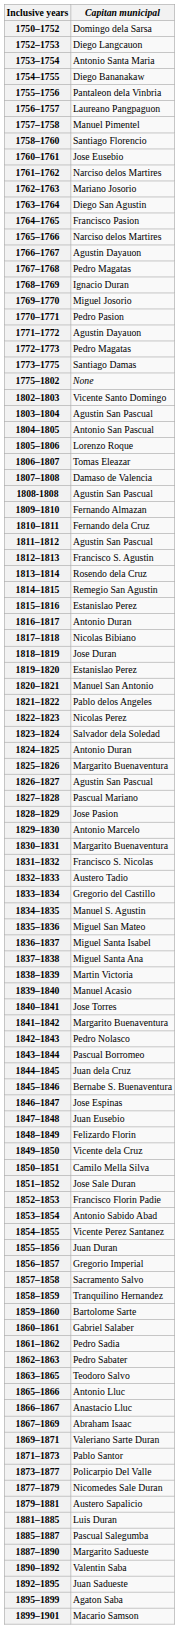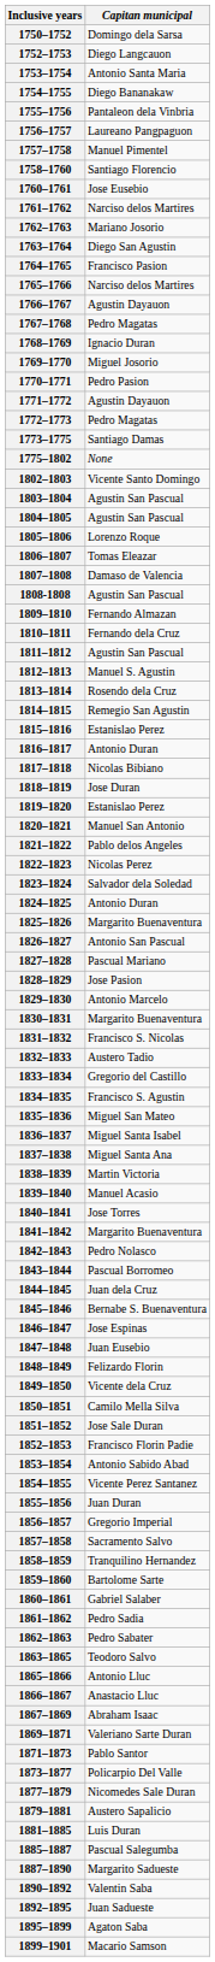 <table class="wikitable collapsible autocollapse" style="font-size:95%">
 <tr>
 <th scope="col">Inclusive years</th>
 <th scope="col"><em>Capitan municipal</em></th>
 </tr>
 <tr>
 <th scope="row">1750–1752</th>
 <td>Domingo dela Sarsa</td>
 </tr>
 <tr>
 <th scope="row">1752–1753</th>
 <td>Diego Langcauon</td>
 </tr>
 <tr>
 <th scope="row">1753–1754</th>
 <td>Antonio Santa Maria</td>
 </tr>
 <tr>
 <th scope="row">1754–1755</th>
 <td>Diego Bananakaw</td>
 </tr>
 <tr>
 <th scope="row">1755–1756</th>
 <td>Pantaleon dela Vinbria</td>
 </tr>
 <tr>
 <th scope="row">1756–1757</th>
 <td>Laureano Pangpaguon</td>
 </tr>
 <tr>
 <th scope="row">1757–1758</th>
 <td>Manuel Pimentel</td>
 </tr>
 <tr>
 <th scope="row">1758–1760</th>
 <td>Santiago Florencio</td>
 </tr>
 <tr>
 <th scope="row">1760–1761</th>
 <td>Jose Eusebio</td>
 </tr>
 <tr>
 <th scope="row">1761–1762</th>
 <td>Narciso delos Martires</td>
 </tr>
 <tr>
 <th scope="row">1762–1763</th>
 <td>Mariano Josorio</td>
 </tr>
 <tr>
 <th scope="row">1763–1764</th>
 <td>Diego San Agustin</td>
 </tr>
 <tr>
 <th scope="row">1764–1765</th>
 <td>Francisco Pasion</td>
 </tr>
 <tr>
 <th scope="row">1765–1766</th>
 <td>Narciso delos Martires</td>
 </tr>
 <tr>
 <th scope="row">1766–1767</th>
 <td>Agustin Dayauon</td>
 </tr>
 <tr>
 <th scope="row">1767–1768</th>
 <td>Pedro Magatas</td>
 </tr>
 <tr>
 <th scope="row">1768–1769</th>
 <td>Ignacio Duran</td>
 </tr>
 <tr>
 <th scope="row">1769–1770</th>
 <td>Miguel Josorio</td>
 </tr>
 <tr>
 <th scope="row">1770–1771</th>
 <td>Pedro Pasion</td>
 </tr>
 <tr>
 <th scope="row">1771–1772</th>
 <td>Agustin Dayauon</td>
 </tr>
 <tr>
 <th scope="row">1772–1773</th>
 <td>Pedro Magatas</td>
 </tr>
 <tr>
 <th scope="row">1773–1775</th>
 <td>Santiago Damas</td>
 </tr>
 <tr>
 <th scope="row">1775–1802</th>
 <td><em>None</em></td>
 </tr>
 <tr>
 <th scope="row">1802–1803</th>
 <td>Vicente Santo Domingo</td>
 </tr>
 <tr>
 <th scope="row">1803–1804</th>
 <td>Agustin San Pascual</td>
 </tr>
 <tr>
 <th scope="row">1804–1805</th>
-<td>Antonio San Pascual</td>
+<td>Agustin San Pascual</td>
 </tr>
 <tr>
 <th scope="row">1805–1806</th>
 <td>Lorenzo Roque</td>
 </tr>
 <tr>
 <th scope="row">1806–1807</th>
 <td>Tomas Eleazar</td>
 </tr>
 <tr>
 <th scope="row">1807–1808</th>
 <td>Damaso de Valencia</td>
 </tr>
 <tr>
 <th scope="row">1808-1808</th>
 <td>Agustin San Pascual</td>
 </tr>
 <tr>
 <th scope="row">1809–1810</th>
 <td>Fernando Almazan</td>
 </tr>
 <tr>
 <th scope="row">1810–1811</th>
 <td>Fernando dela Cruz</td>
 </tr>
 <tr>
 <th scope="row">1811–1812</th>
 <td>Agustin San Pascual</td>
 </tr>
 <tr>
 <th scope="row">1812–1813</th>
-<td>Francisco S. Agustin</td>
+<td>Manuel S. Agustin</td>
 </tr>
 <tr>
 <th scope="row">1813–1814</th>
 <td>Rosendo dela Cruz</td>
 </tr>
 <tr>
 <th scope="row">1814–1815</th>
 <td>Remegio San Agustin</td>
 </tr>
 <tr>
 <th scope="row">1815–1816</th>
 <td>Estanislao Perez</td>
 </tr>
 <tr>
 <th scope="row">1816–1817</th>
 <td>Antonio Duran</td>
 </tr>
 <tr>
 <th scope="row">1817–1818</th>
 <td>Nicolas Bibiano</td>
 </tr>
 <tr>
 <th scope="row">1818–1819</th>
 <td>Jose Duran</td>
 </tr>
 <tr>
 <th scope="row">1819–1820</th>
 <td>Estanislao Perez</td>
 </tr>
 <tr>
 <th scope="row">1820–1821</th>
 <td>Manuel San Antonio</td>
 </tr>
 <tr>
 <th scope="row">1821–1822</th>
 <td>Pablo delos Angeles</td>
 </tr>
 <tr>
 <th scope="row">1822–1823</th>
 <td>Nicolas Perez</td>
 </tr>
 <tr>
 <th scope="row">1823–1824</th>
 <td>Salvador dela Soledad</td>
 </tr>
 <tr>
 <th scope="row">1824–1825</th>
 <td>Antonio Duran</td>
 </tr>
 <tr>
 <th scope="row">1825–1826</th>
 <td>Margarito Buenaventura</td>
 </tr>
 <tr>
 <th scope="row">1826–1827</th>
-<td>Agustin San Pascual</td>
+<td>Antonio San Pascual</td>
 </tr>
 <tr>
 <th scope="row">1827–1828</th>
 <td>Pascual Mariano</td>
 </tr>
 <tr>
 <th scope="row">1828–1829</th>
 <td>Jose Pasion</td>
 </tr>
 <tr>
 <th scope="row">1829–1830</th>
 <td>Antonio Marcelo</td>
 </tr>
 <tr>
 <th scope="row">1830–1831</th>
 <td>Margarito Buenaventura</td>
 </tr>
 <tr>
 <th scope="row">1831–1832</th>
 <td>Francisco S. Nicolas</td>
 </tr>
 <tr>
 <th scope="row">1832–1833</th>
 <td>Austero Tadio</td>
 </tr>
 <tr>
 <th scope="row">1833–1834</th>
 <td>Gregorio del Castillo</td>
 </tr>
 <tr>
 <th scope="row">1834–1835</th>
-<td>Manuel S. Agustin</td>
+<td>Francisco S. Agustin</td>
 </tr>
 <tr>
 <th scope="row">1835–1836</th>
 <td>Miguel San Mateo</td>
 </tr>
 <tr>
 <th scope="row">1836–1837</th>
 <td>Miguel Santa Isabel</td>
 </tr>
 <tr>
 <th scope="row">1837–1838</th>
 <td>Miguel Santa Ana</td>
 </tr>
 <tr>
 <th scope="row">1838–1839</th>
 <td>Martin Victoria</td>
 </tr>
 <tr>
 <th scope="row">1839–1840</th>
 <td>Manuel Acasio</td>
 </tr>
 <tr>
 <th scope="row">1840–1841</th>
 <td>Jose Torres</td>
 </tr>
 <tr>
 <th scope="row">1841–1842</th>
 <td>Margarito Buenaventura</td>
 </tr>
 <tr>
 <th scope="row">1842–1843</th>
 <td>Pedro Nolasco</td>
 </tr>
 <tr>
 <th scope="row">1843–1844</th>
 <td>Pascual Borromeo</td>
 </tr>
 <tr>
 <th scope="row">1844–1845</th>
 <td>Juan dela Cruz</td>
 </tr>
 <tr>
 <th scope="row">1845–1846</th>
 <td>Bernabe S. Buenaventura</td>
 </tr>
 <tr>
 <th scope="row">1846–1847</th>
 <td>Jose Espinas</td>
 </tr>
 <tr>
 <th scope="row">1847–1848</th>
 <td>Juan Eusebio</td>
 </tr>
 <tr>
 <th scope="row">1848–1849</th>
 <td>Felizardo Florin</td>
 </tr>
 <tr>
 <th scope="row">1849–1850</th>
 <td>Vicente dela Cruz</td>
 </tr>
 <tr>
 <th scope="row">1850–1851</th>
 <td>Camilo Mella Silva</td>
 </tr>
 <tr>
 <th scope="row">1851–1852</th>
 <td>Jose Sale Duran</td>
 </tr>
 <tr>
 <th scope="row">1852–1853</th>
 <td>Francisco Florin Padie</td>
 </tr>
 <tr>
 <th scope="row">1853–1854</th>
 <td>Antonio Sabido Abad</td>
 </tr>
 <tr>
 <th scope="row">1854–1855</th>
 <td>Vicente Perez Santanez</td>
 </tr>
 <tr>
 <th scope="row">1855–1856</th>
 <td>Juan Duran</td>
 </tr>
 <tr>
 <th scope="row">1856–1857</th>
 <td>Gregorio Imperial</td>
 </tr>
 <tr>
 <th scope="row">1857–1858</th>
 <td>Sacramento Salvo</td>
 </tr>
 <tr>
 <th scope="row">1858–1859</th>
 <td>Tranquilino Hernandez</td>
 </tr>
 <tr>
 <th scope="row">1859–1860</th>
 <td>Bartolome Sarte</td>
 </tr>
 <tr>
 <th scope="row">1860–1861</th>
 <td>Gabriel Salaber</td>
 </tr>
 <tr>
 <th scope="row">1861–1862</th>
 <td>Pedro Sadia</td>
 </tr>
 <tr>
 <th scope="row">1862–1863</th>
 <td>Pedro Sabater</td>
 </tr>
 <tr>
 <th scope="row">1863–1865</th>
 <td>Teodoro Salvo</td>
 </tr>
 <tr>
 <th scope="row">1865–1866</th>
 <td>Antonio Lluc</td>
 </tr>
 <tr>
 <th scope="row">1866–1867</th>
 <td>Anastacio Lluc</td>
 </tr>
 <tr>
 <th scope="row">1867–1869</th>
 <td>Abraham Isaac</td>
 </tr>
 <tr>
 <th scope="row">1869–1871</th>
 <td>Valeriano Sarte Duran</td>
 </tr>
 <tr>
 <th scope="row">1871–1873</th>
 <td>Pablo Santor</td>
 </tr>
 <tr>
 <th scope="row">1873–1877</th>
 <td>Policarpio Del Valle</td>
 </tr>
 <tr>
 <th scope="row">1877–1879</th>
 <td>Nicomedes Sale Duran</td>
 </tr>
 <tr>
 <th scope="row">1879–1881</th>
 <td>Austero Sapalicio</td>
 </tr>
 <tr>
 <th scope="row">1881–1885</th>
 <td>Luis Duran</td>
 </tr>
 <tr>
 <th scope="row">1885–1887</th>
 <td>Pascual Salegumba</td>
 </tr>
 <tr>
 <th scope="row">1887–1890</th>
 <td>Margarito Sadueste</td>
 </tr>
 <tr>
 <th scope="row">1890–1892</th>
 <td>Valentin Saba</td>
 </tr>
 <tr>
 <th scope="row">1892–1895</th>
 <td>Juan Sadueste</td>
 </tr>
 <tr>
 <th scope="row">1895–1899</th>
 <td>Agaton Saba</td>
 </tr>
 <tr>
 <th scope="row">1899–1901</th>
 <td>Macario Samson</td>
 </tr>
 </table>
